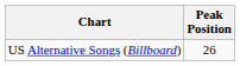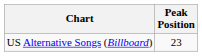 <table class="wikitable">
 <tr>
 <th>Chart</th>
 <th>Peak<br>Position</th>
 </tr>
 <tr>
 <td>US <a href='#'>Alternative Songs</a> (<a href='#'><em>Billboard</em></a>)</td>
-<td style="text-align:center;">26</td>
+<td style="text-align:center;">23</td>
 </tr>
 </table>
